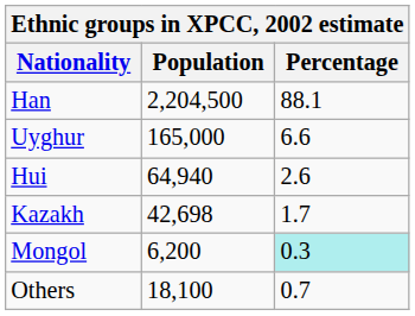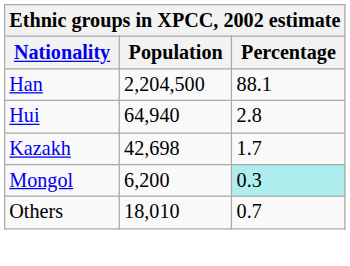 <table class="wikitable">
 <tr>
 <th align=center colspan=3>Ethnic groups in XPCC, 2002 estimate</th>
 </tr>
 <tr>
 <th><a href='#'>Nationality</a></th>
 <th>Population</th>
 <th>Percentage</th>
 </tr>
 <tr ------------------------------------------------------------------------------------>
 <td><a href='#'>Han</a></td>
 <td>2,204,500</td>
 <td>88.1</td>
 </tr>
 <tr ------------------------------------------------------------------------------------>
-<td><a href='#'>Uyghur</a></td>
-<td>165,000</td>
-<td>6.6</td>
-</tr>
-<tr ------------------------------------------------------------------------------------>
 <td><a href='#'>Hui</a></td>
 <td>64,940</td>
-<td>2.6</td>
+<td>2.8</td>
 </tr>
 <tr ------------------------------------------------------------------------------------>
 <td><a href='#'>Kazakh</a></td>
 <td>42,698</td>
 <td>1.7</td>
 </tr>
 <tr ------------------------------------------------------------------------------------>
 <td><a href='#'>Mongol</a></td>
 <td>6,200</td>
 <td style="background: paleturquoise;">0.3</td>
 </tr>
 <tr ------------------------------------------------------------------------------------>
 <td>Others</td>
-<td>18,100</td>
+<td>18,010</td>
 <td>0.7</td>
 </tr>
 </table>
